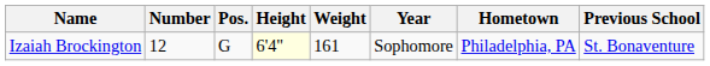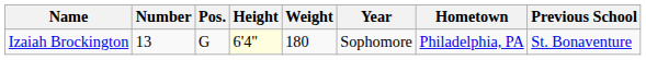 <table class="wikitable sortable" border="1">
 <tr>
 <th>Name</th>
 <th>Number</th>
 <th>Pos.</th>
 <th>Height</th>
 <th>Weight</th>
 <th>Year</th>
 <th>Hometown</th>
 <th class="unsortable">Previous School</th>
 </tr>
 <tr>
 <td><a href='#'>Izaiah Brockington</a></td>
-<td>12</td>
+<td>13</td>
 <td>G</td>
 <td style="background: lightyellow;">6'4"</td>
-<td>161</td>
+<td>180</td>
 <td>Sophomore</td>
 <td><a href='#'>Philadelphia, PA</a></td>
 <td><a href='#'>St. Bonaventure</a></td>
 </tr>
 </table>
